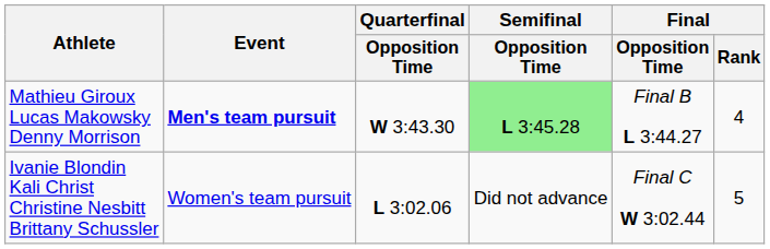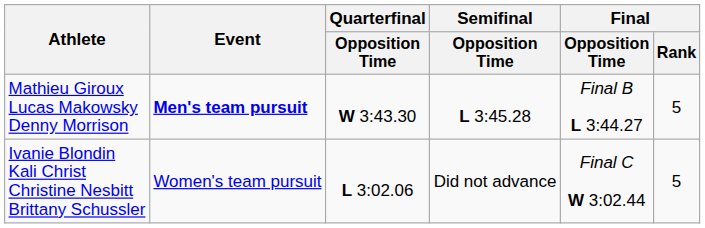 <table class="wikitable" style="font-size:90%">
 <tr>
 <th rowspan="2">Athlete</th>
 <th rowspan="2">Event</th>
 <th>Quarterfinal</th>
 <th>Semifinal</th>
 <th colspan="2">Final</th>
 </tr>
 <tr style="font-size:95%">
 <th>Opposition<br>Time</th>
 <th>Opposition<br>Time</th>
 <th>Opposition<br>Time</th>
 <th>Rank</th>
 </tr>
 <tr align=center>
 <td align=left><a href='#'>Mathieu Giroux</a><br><a href='#'>Lucas Makowsky</a><br><a href='#'>Denny Morrison</a></td>
 <td align=left><strong><a href='#'>Men's team pursuit</a></strong></td>
 <td><br><strong>W</strong> 3:43.30</td>
-<td style="background: lightgreen;"><br><strong>L</strong> 3:45.28</td>
+<td><br><strong>L</strong> 3:45.28</td>
 <td><em>Final B</em><br><br><strong>L</strong> 3:44.27</td>
-<td>4</td>
+<td>5</td>
 </tr>
 <tr align=center>
 <td align=left><a href='#'>Ivanie Blondin</a><br><a href='#'>Kali Christ</a><br><a href='#'>Christine Nesbitt</a><br><a href='#'>Brittany Schussler</a></td>
 <td align=left><a href='#'>Women's team pursuit</a></td>
 <td><br><strong>L</strong> 3:02.06</td>
 <td>Did not advance</td>
 <td><em>Final C</em><br><br><strong>W</strong> 3:02.44</td>
 <td>5</td>
 </tr>
 </table>
